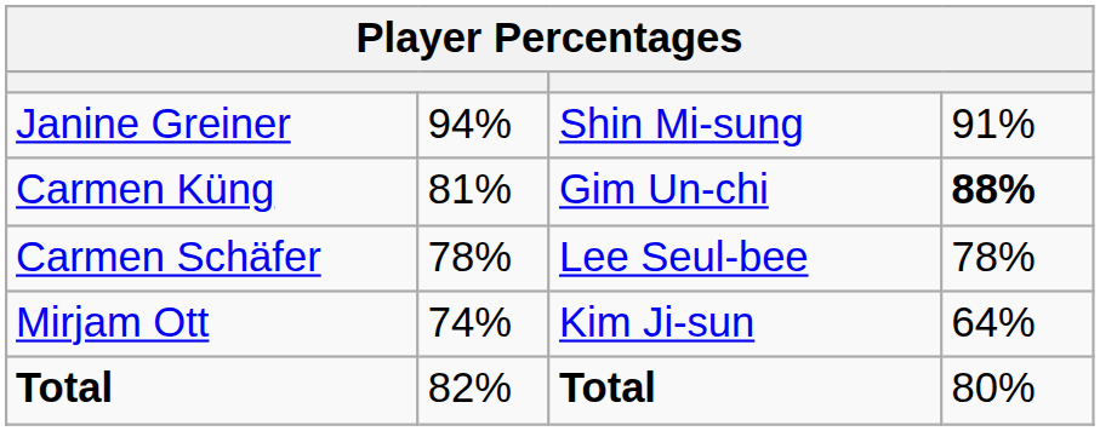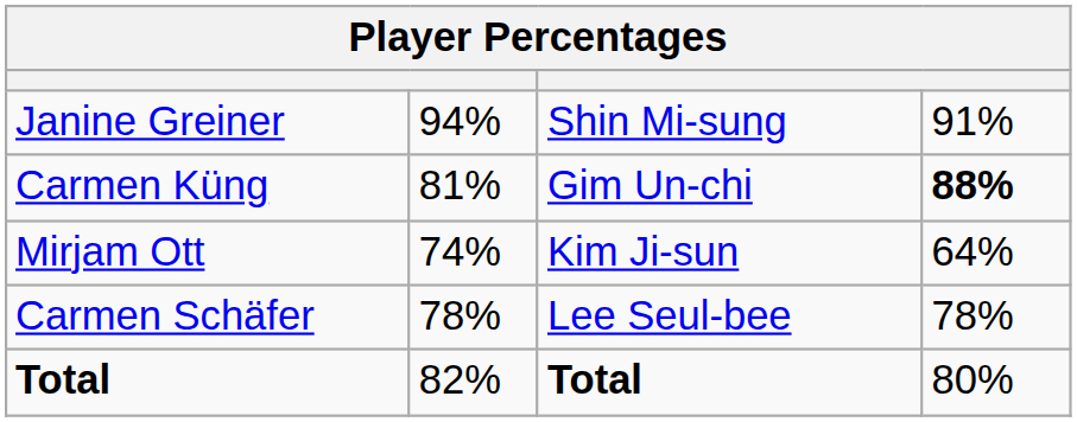 <table class="wikitable">
 <tr>
 <th colspan=4 width=400>Player Percentages</th>
 </tr>
 <tr>
 <th colspan=2 width=200></th>
 <th colspan=2 width=200></th>
 </tr>
 <tr>
 <td><a href='#'>Janine Greiner</a></td>
 <td>94%</td>
 <td><a href='#'>Shin Mi-sung</a></td>
 <td>91%</td>
 </tr>
 <tr>
 <td><a href='#'>Carmen Küng</a></td>
 <td>81%</td>
 <td><a href='#'>Gim Un-chi</a></td>
 <td><strong>88%</strong></td>
 </tr>
 <tr>
+<td><a href='#'>Mirjam Ott</a></td>
+<td>74%</td>
+<td><a href='#'>Kim Ji-sun</a></td>
+<td>64%</td>
+</tr>
+<tr>
 <td><a href='#'>Carmen Schäfer</a></td>
 <td>78%</td>
 <td><a href='#'>Lee Seul-bee</a></td>
 <td>78%</td>
-</tr>
-<tr>
-<td><a href='#'>Mirjam Ott</a></td>
-<td>74%</td>
-<td><a href='#'>Kim Ji-sun</a></td>
-<td>64%</td>
 </tr>
 <tr>
 <td><strong>Total</strong></td>
 <td>82%</td>
 <td><strong>Total</strong></td>
 <td>80%</td>
 </tr>
 </table>
